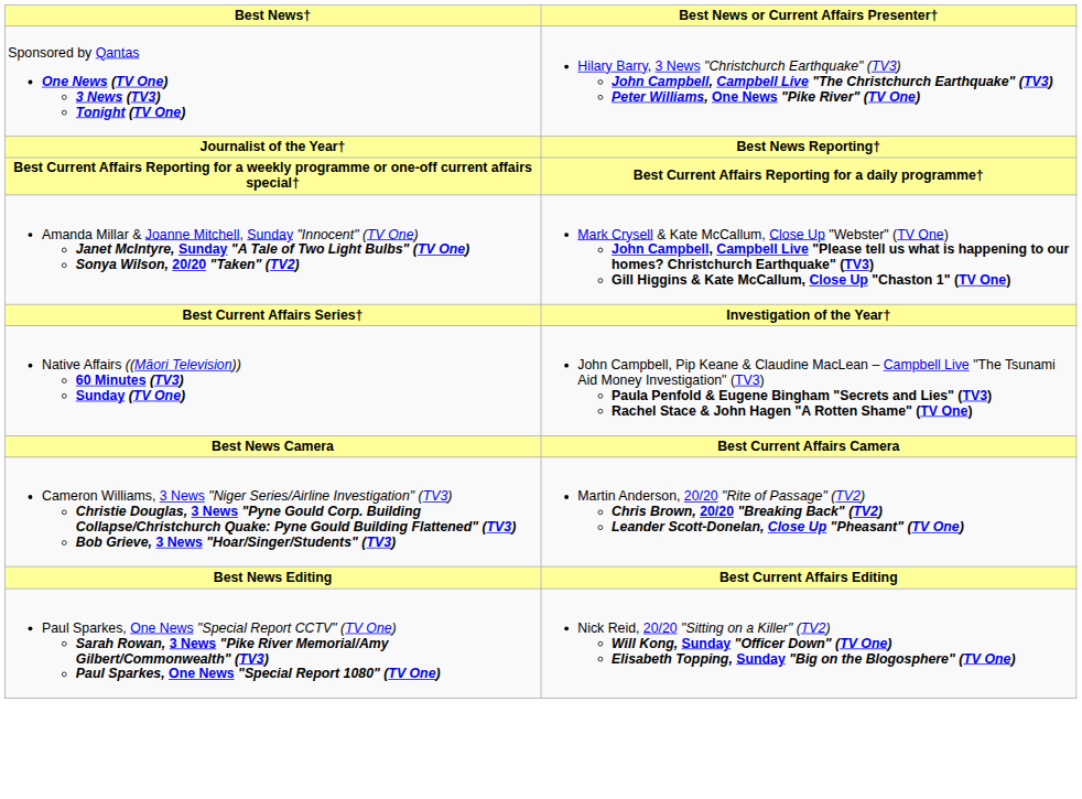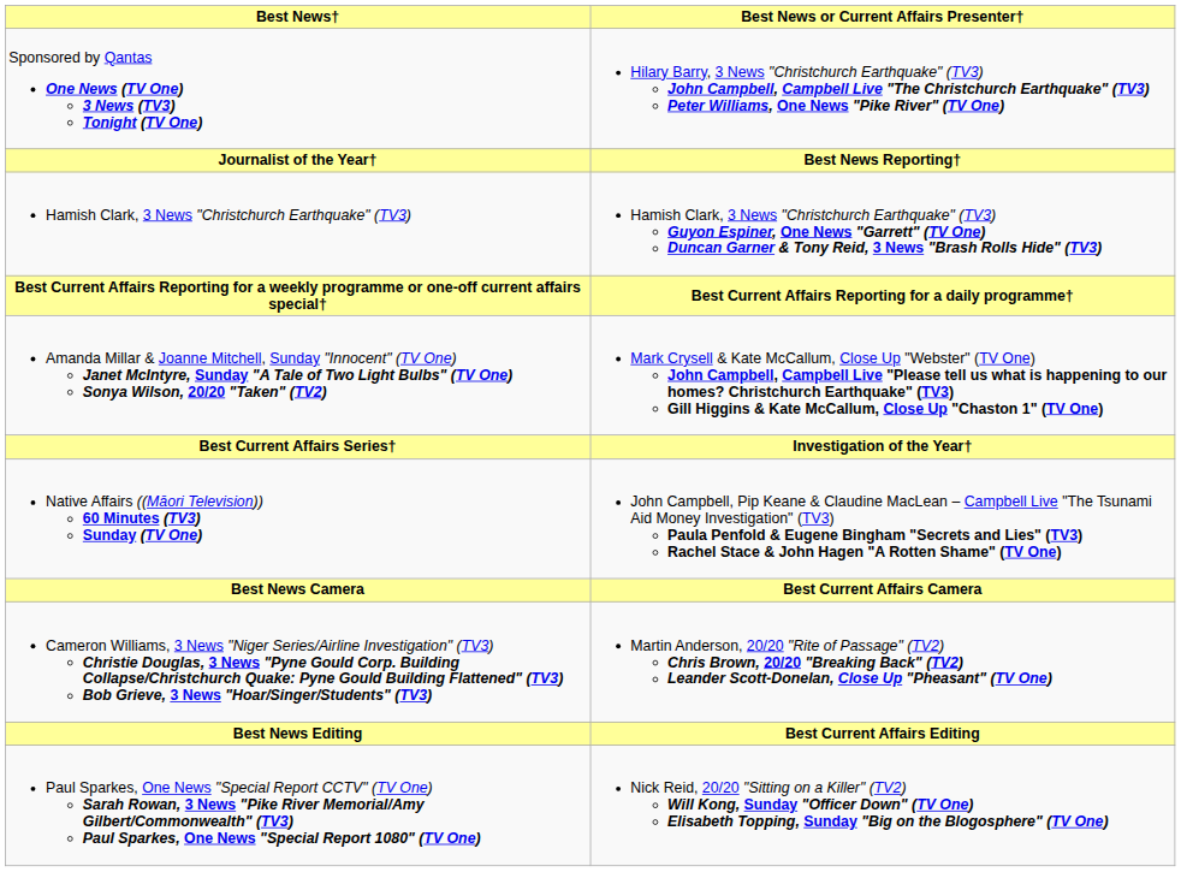 <table class=wikitable width="100%">
 <tr>
 <th style="background:#FFFF99;" width="50%">Best News†</th>
 <th style="background:#FFFF99;" width="50%">Best News or Current Affairs Presenter†</th>
 </tr>
 <tr>
 <td valign="top"><br>Sponsored by <a href='#'>Qantas</a><ul><li><strong><em><a href='#'>One News</a><em> (<a href='#'>TV One</a>)<strong><ul><li></em><a href='#'>3 News</a><em> (<a href='#'>TV3</a>)</li><li></em><a href='#'>Tonight</a><em> (<a href='#'>TV One</a>)</li></ul></li></ul></td>
 <td valign="top"><br><ul><li></strong><a href='#'>Hilary Barry</a>, </em><a href='#'>3 News</a><em> "Christchurch Earthquake" (<a href='#'>TV3</a>)<strong><ul><li><a href='#'>John Campbell</a>, <a href='#'>Campbell Live</a> "The Christchurch Earthquake" (<a href='#'>TV3</a>)</li><li><a href='#'>Peter Williams</a>, </em><a href='#'>One News</a><em> "Pike River" (<a href='#'>TV One</a>)</li></ul></li></ul></td>
 </tr>
 <tr>
 <th style="background:#FFFF99;" width="50%">Journalist of the Year†</th>
 <th style="background:#FFFF99;" width="50%">Best News Reporting†</th>
+</tr>
+<tr>
+<td valign="top"><br><ul><li></strong>Hamish Clark, </em><a href='#'>3 News</a><em> "Christchurch Earthquake" (<a href='#'>TV3</a>)<strong></li></ul></td>
+<td valign="top"><br><ul><li></strong>Hamish Clark, </em><a href='#'>3 News</a><em> "Christchurch Earthquake" (<a href='#'>TV3</a>)<strong><ul><li><a href='#'>Guyon Espiner</a>, </em><a href='#'>One News</a><em> "Garrett" (<a href='#'>TV One</a>)</li><li><a href='#'>Duncan Garner</a> & Tony Reid, </em><a href='#'>3 News</a><em> "Brash Rolls Hide" (<a href='#'>TV3</a>)</li></ul></li></ul></td>
 </tr>
 <tr>
 <th style="background:#FFFF99;" width="50%">Best Current Affairs Reporting for a weekly programme or one-off current affairs special†</th>
 <th style="background:#FFFF99;" width="50%">Best Current Affairs Reporting for a daily programme†</th>
 </tr>
 <tr>
 <td valign="top"><br><ul><li></strong>Amanda Millar & <a href='#'>Joanne Mitchell</a>,  </em><a href='#'>Sunday</a><em> "Innocent" (<a href='#'>TV One</a>)<strong><ul><li>Janet McIntyre, </em><a href='#'>Sunday</a><em> "A Tale of Two Light Bulbs" (<a href='#'>TV One</a>)</li><li>Sonya Wilson, </em><a href='#'>20/20</a><em> "Taken" (<a href='#'>TV2</a>)</li></ul></li></ul></td>
 <td valign="top"><br><ul><li></strong><a href='#'>Mark Crysell</a> & Kate McCallum, <a href='#'>Close Up</a> "Webster" (<a href='#'>TV One</a>)<strong><ul><li><a href='#'>John Campbell</a>, <a href='#'>Campbell Live</a> "Please tell us what is happening to our homes? Christchurch Earthquake" (<a href='#'>TV3</a>)</li><li>Gill Higgins & Kate McCallum, <a href='#'>Close Up</a> "Chaston 1" (<a href='#'>TV One</a>)</li></ul></li></ul></td>
 </tr>
 <tr>
 <th style="background:#FFFF99;" width="50%">Best Current Affairs Series†</th>
 <th style="background:#FFFF99;" width="50%">Investigation of the Year†</th>
 </tr>
 <tr>
 <td valign="top"><br><ul><li></strong> </em>Native Affairs<em> ((<a href='#'>Māori Television</a>))<strong><ul><li></em><a href='#'>60 Minutes</a><em> (<a href='#'>TV3</a>)</li><li></em><a href='#'>Sunday</a><em> (<a href='#'>TV One</a>)</li></ul></li></ul></td>
 <td valign="top"><br><ul><li></strong>John Campbell, Pip Keane & Claudine MacLean – <a href='#'>Campbell Live</a> "The Tsunami Aid Money Investigation" (<a href='#'>TV3</a>)<strong><ul><li>Paula Penfold & Eugene Bingham "Secrets and Lies" (<a href='#'>TV3</a>)</li><li>Rachel Stace & John Hagen "A Rotten Shame" (<a href='#'>TV One</a>)</li></ul></li></ul></td>
 </tr>
 <tr>
 <th style="background:#FFFF99;" width="50%">Best News Camera</th>
 <th style="background:#FFFF99;" width="50%">Best Current Affairs Camera</th>
 </tr>
 <tr>
 <td valign="top"><br><ul><li></strong>Cameron Williams, </em><a href='#'>3 News</a><em> "Niger Series/Airline Investigation" (<a href='#'>TV3</a>)<strong><ul><li>Christie Douglas, </em><a href='#'>3 News</a><em> "Pyne Gould Corp. Building Collapse/Christchurch Quake: Pyne Gould Building Flattened" (<a href='#'>TV3</a>)</li><li>Bob Grieve, </em><a href='#'>3 News</a><em> "Hoar/Singer/Students" (<a href='#'>TV3</a>)</li></ul></li></ul></td>
 <td valign="top"><br><ul><li></strong>Martin Anderson, </em><a href='#'>20/20</a><em> "Rite of Passage" (<a href='#'>TV2</a>)<strong><ul><li>Chris Brown, </em><a href='#'>20/20</a><em> "Breaking Back" (<a href='#'>TV2</a>)</li><li>Leander Scott-Donelan, <a href='#'>Close Up</a> "Pheasant" (<a href='#'>TV One</a>)</li></ul></li></ul></td>
 </tr>
 <tr>
 <th style="background:#FFFF99;" width="50%">Best News Editing</th>
 <th style="background:#FFFF99;" width="50%">Best Current Affairs Editing</th>
 </tr>
 <tr>
 <td valign="top"><br><ul><li></strong>Paul Sparkes, </em><a href='#'>One News</a><em> "Special Report CCTV" (<a href='#'>TV One</a>)<strong><ul><li>Sarah Rowan, </em><a href='#'>3 News</a><em> "Pike River Memorial/Amy Gilbert/Commonwealth" (<a href='#'>TV3</a>)</li><li>Paul Sparkes, </em><a href='#'>One News</a><em> "Special Report 1080" (<a href='#'>TV One</a>)</li></ul></li></ul></td>
 <td valign="top"><br><ul><li></strong>Nick Reid, </em><a href='#'>20/20</a><em> "Sitting on a Killer" (<a href='#'>TV2</a>)<strong><ul><li>Will Kong, </em><a href='#'>Sunday</a><em> "Officer Down" (<a href='#'>TV One</a>)</li><li>Elisabeth Topping, </em><a href='#'>Sunday</a><em> "Big on the Blogosphere" (<a href='#'>TV One</a>)</li></ul></li></ul></td>
 </tr>
 </table>
